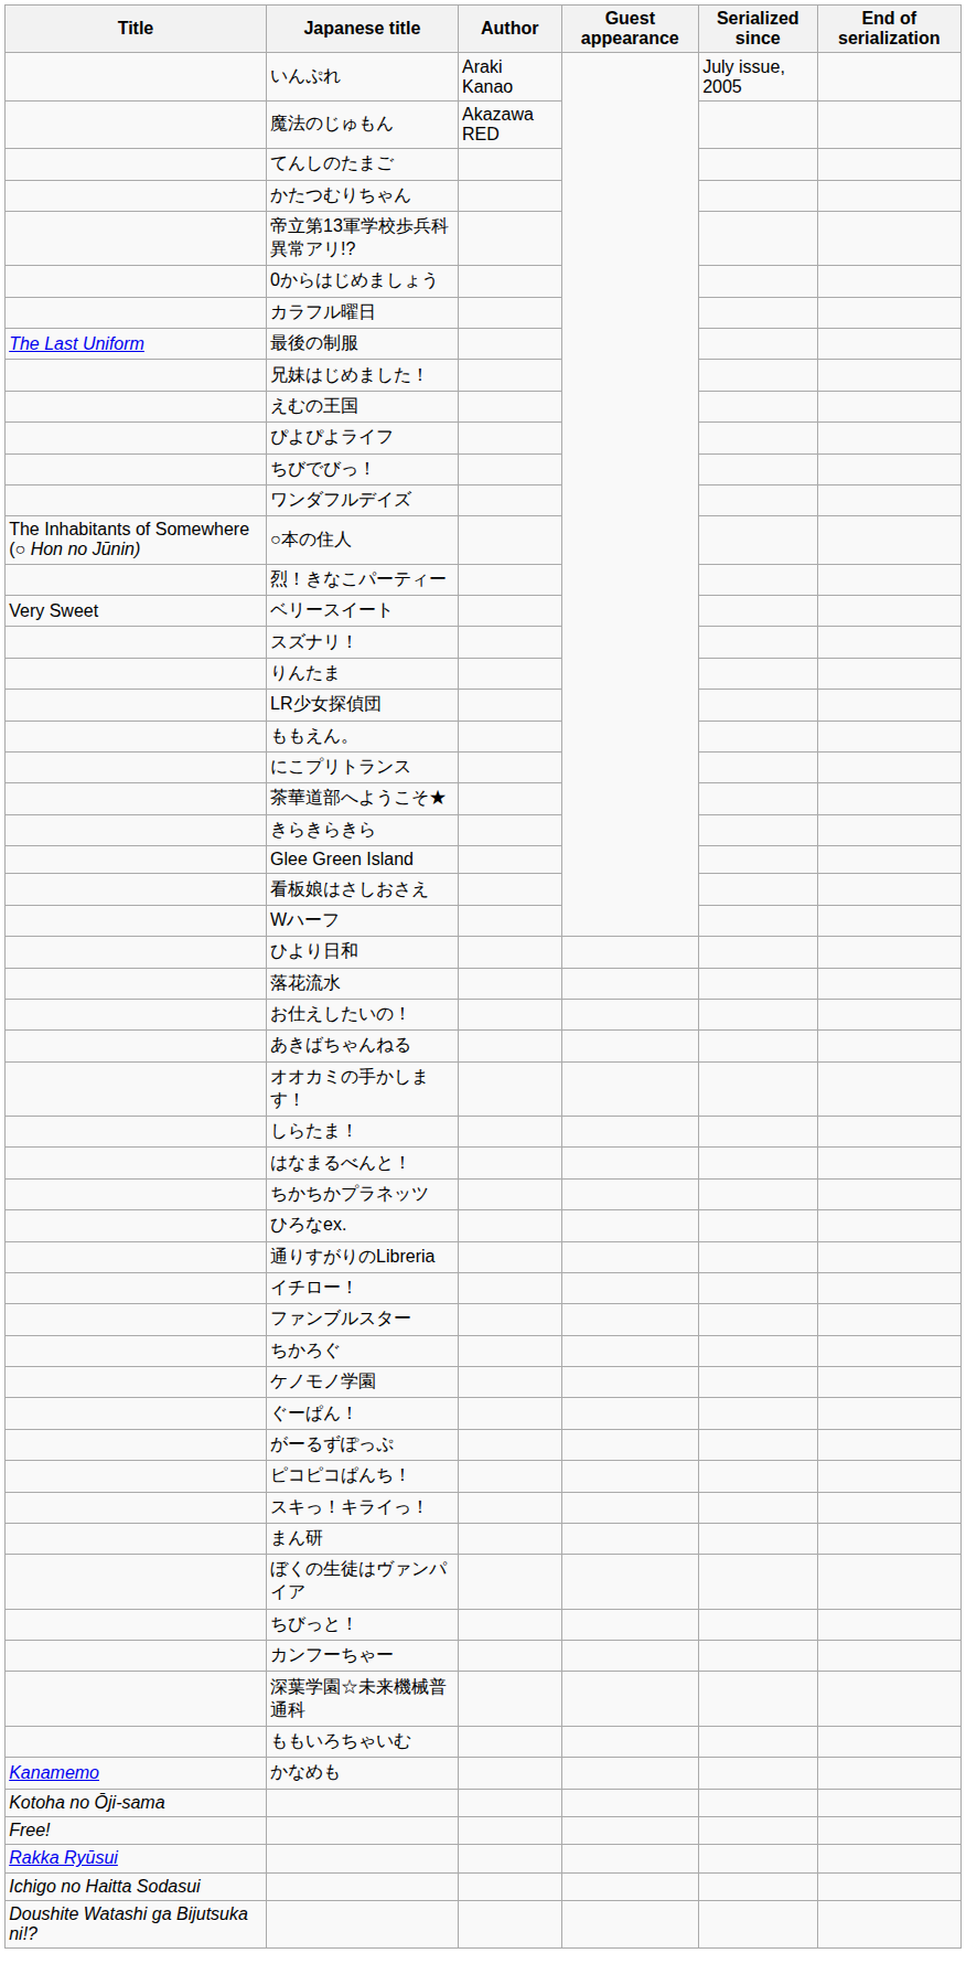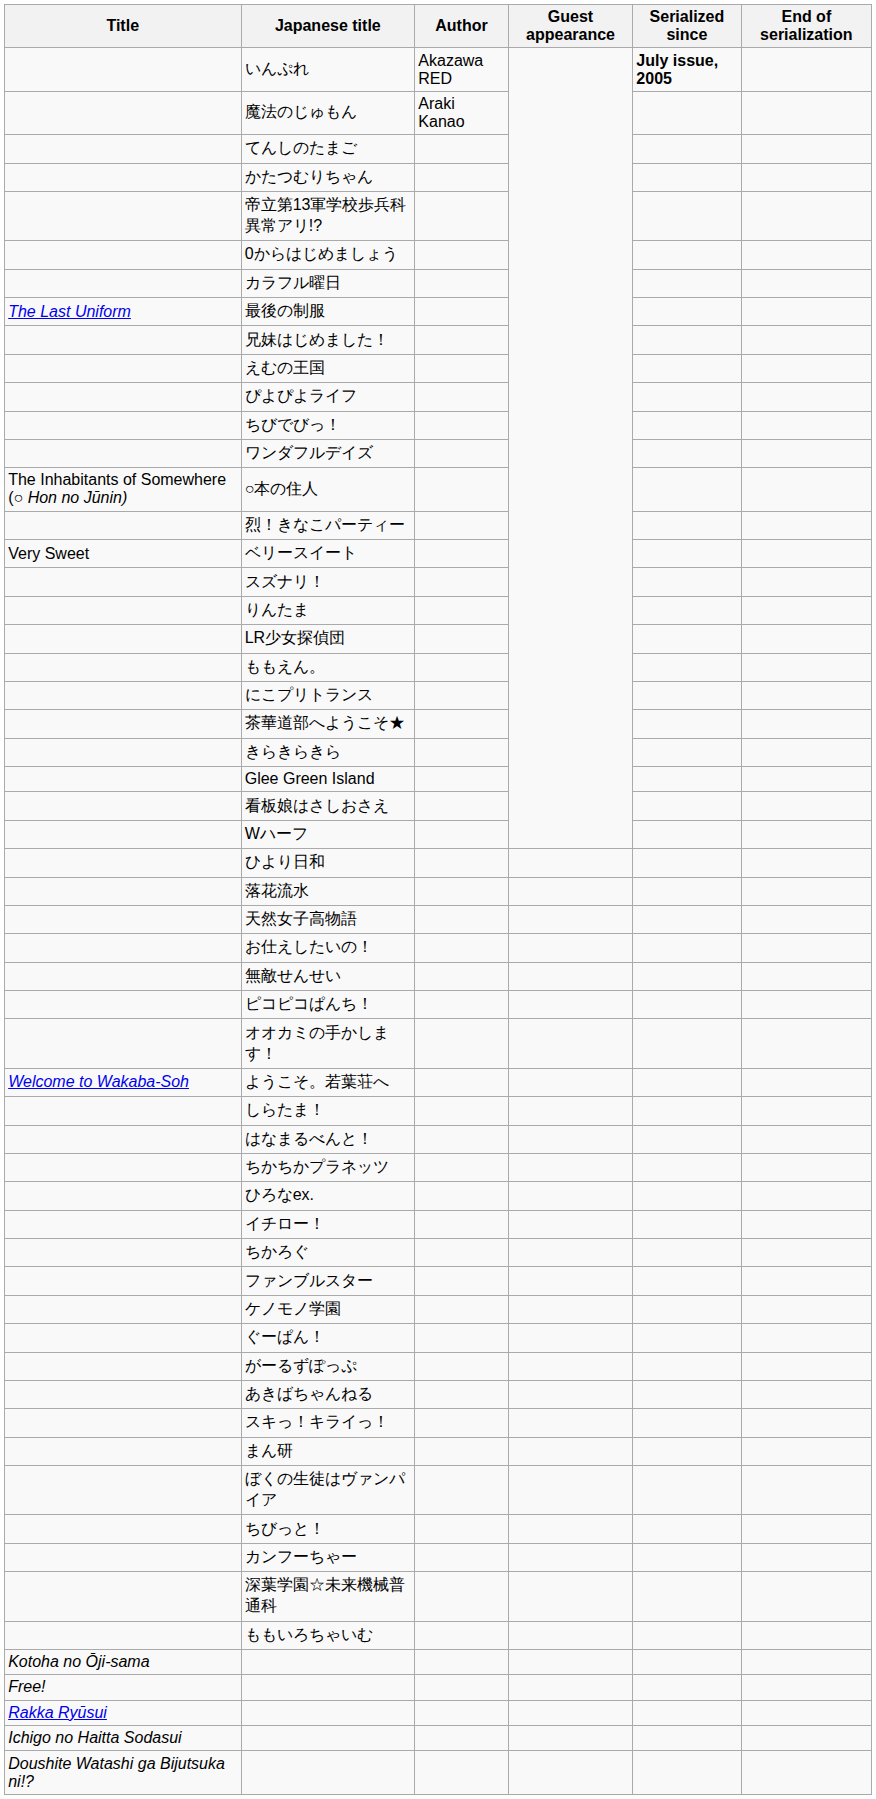 <table class="wikitable">
 <tr>
 <th>Title</th>
 <th>Japanese title</th>
 <th>Author</th>
 <th>Guest appearance</th>
 <th>Serialized since</th>
 <th>End of serialization</th>
 </tr>
 <tr>
 <td></td>
 <td>いんぷれ</td>
-<td>Araki Kanao</td>
+<td>Akazawa RED</td>
 <td rowspan="26"></td>
-<td>July issue, 2005</td>
+<td><strong>July issue, 2005</strong></td>
 <td></td>
 </tr>
 <tr>
 <td></td>
 <td>魔法のじゅもん</td>
-<td>Akazawa RED</td>
+<td>Araki Kanao</td>
 <td></td>
 <td></td>
 </tr>
 <tr>
 <td></td>
 <td>てんしのたまご</td>
 <td></td>
 <td></td>
 <td></td>
 </tr>
 <tr>
 <td></td>
 <td>かたつむりちゃん</td>
 <td></td>
 <td></td>
 <td></td>
 </tr>
 <tr>
 <td></td>
 <td>帝立第13軍学校歩兵科異常アリ!?</td>
 <td></td>
 <td></td>
 <td></td>
 </tr>
 <tr>
 <td></td>
 <td>0からはじめましょう</td>
 <td></td>
 <td></td>
 <td></td>
 </tr>
 <tr>
 <td></td>
 <td>カラフル曜日</td>
 <td></td>
 <td></td>
 <td></td>
 </tr>
 <tr>
 <td><em><a href='#'>The Last Uniform</a></em></td>
 <td>最後の制服</td>
 <td></td>
 <td></td>
 <td></td>
 </tr>
 <tr>
 <td></td>
 <td>兄妹はじめました！</td>
 <td></td>
 <td></td>
 <td></td>
 </tr>
 <tr>
 <td></td>
 <td>えむの王国</td>
 <td></td>
 <td></td>
 <td></td>
 </tr>
 <tr>
 <td></td>
 <td>ぴよぴよライフ</td>
 <td></td>
 <td></td>
 <td></td>
 </tr>
 <tr>
 <td></td>
 <td>ちびでびっ！</td>
 <td></td>
 <td></td>
 <td></td>
 </tr>
 <tr>
 <td></td>
 <td>ワンダフルデイズ</td>
 <td></td>
 <td></td>
 <td></td>
 </tr>
 <tr>
 <td>The Inhabitants of Somewhere (<em>○ Hon no Jūnin)</em></td>
 <td>○本の住人</td>
 <td></td>
 <td></td>
 <td></td>
 </tr>
 <tr>
 <td></td>
 <td>烈！きなこパーティー</td>
 <td></td>
 <td></td>
 <td></td>
 </tr>
 <tr>
 <td>Very Sweet</td>
 <td>ベリースイート</td>
 <td></td>
 <td></td>
 <td></td>
 </tr>
 <tr>
 <td></td>
 <td>スズナリ！</td>
 <td></td>
 <td></td>
 <td></td>
 </tr>
 <tr>
 <td></td>
 <td>りんたま</td>
 <td></td>
 <td></td>
 <td></td>
 </tr>
 <tr>
 <td></td>
 <td>LR少女探偵団</td>
 <td></td>
 <td></td>
 <td></td>
 </tr>
 <tr>
 <td></td>
 <td>ももえん。</td>
 <td></td>
 <td></td>
 <td></td>
 </tr>
 <tr>
 <td></td>
 <td>にこプリトランス</td>
 <td></td>
 <td></td>
 <td></td>
 </tr>
 <tr>
 <td></td>
 <td>茶華道部へようこそ★</td>
 <td></td>
 <td></td>
 <td></td>
 </tr>
 <tr>
 <td></td>
 <td>きらきらきら</td>
 <td></td>
 <td></td>
 <td></td>
 </tr>
 <tr>
 <td></td>
 <td>Glee Green Island</td>
 <td></td>
 <td></td>
 <td></td>
 </tr>
 <tr>
 <td></td>
 <td>看板娘はさしおさえ</td>
 <td></td>
 <td></td>
 <td></td>
 </tr>
 <tr>
 <td></td>
 <td>Wハーフ</td>
 <td></td>
 <td></td>
 <td></td>
 </tr>
 <tr>
 <td></td>
 <td>ひより日和</td>
 <td></td>
 <td></td>
 <td></td>
 <td></td>
 </tr>
 <tr>
 <td></td>
 <td>落花流水</td>
 <td></td>
 <td></td>
 <td></td>
 <td></td>
 </tr>
 <tr>
 <td></td>
+<td>天然女子高物語</td>
+<td></td>
+<td></td>
+<td></td>
+<td></td>
+</tr>
+<tr>
+<td></td>
 <td>お仕えしたいの！</td>
 <td></td>
 <td></td>
 <td></td>
 <td></td>
 </tr>
 <tr>
 <td></td>
-<td>あきばちゃんねる</td>
+<td>無敵せんせい</td>
+<td></td>
+<td></td>
+<td></td>
+<td></td>
+</tr>
+<tr>
+<td></td>
+<td>ピコピコぱんち！</td>
 <td></td>
 <td></td>
 <td></td>
 <td></td>
 </tr>
 <tr>
 <td></td>
 <td>オオカミの手かします！</td>
+<td></td>
+<td></td>
+<td></td>
+<td></td>
+</tr>
+<tr>
+<td><em><a href='#'>Welcome to Wakaba-Soh</a></em></td>
+<td>ようこそ。若葉荘へ</td>
 <td></td>
 <td></td>
 <td></td>
 <td></td>
 </tr>
 <tr>
 <td></td>
 <td>しらたま！</td>
 <td></td>
 <td></td>
 <td></td>
 <td></td>
 </tr>
 <tr>
 <td></td>
 <td>はなまるべんと！</td>
 <td></td>
 <td></td>
 <td></td>
 <td></td>
 </tr>
 <tr>
 <td></td>
 <td>ちかちかプラネッツ</td>
 <td></td>
 <td></td>
 <td></td>
 <td></td>
 </tr>
 <tr>
 <td></td>
 <td>ひろなex.</td>
 <td></td>
 <td></td>
 <td></td>
 <td></td>
 </tr>
 <tr>
 <td></td>
-<td>通りすがりのLibreria</td>
-<td></td>
-<td></td>
-<td></td>
-<td></td>
-</tr>
-<tr>
-<td></td>
 <td>イチロー！</td>
 <td></td>
 <td></td>
 <td></td>
 <td></td>
 </tr>
 <tr>
 <td></td>
-<td>ファンブルスター</td>
+<td>ちかろぐ</td>
 <td></td>
 <td></td>
 <td></td>
 <td></td>
 </tr>
 <tr>
 <td></td>
-<td>ちかろぐ</td>
+<td>ファンブルスター</td>
 <td></td>
 <td></td>
 <td></td>
 <td></td>
 </tr>
 <tr>
 <td></td>
 <td>ケノモノ学園</td>
 <td></td>
 <td></td>
 <td></td>
 <td></td>
 </tr>
 <tr>
 <td></td>
 <td>ぐーぱん！</td>
 <td></td>
 <td></td>
 <td></td>
 <td></td>
 </tr>
 <tr>
 <td></td>
 <td>がーるずぽっぷ</td>
 <td></td>
 <td></td>
 <td></td>
 <td></td>
 </tr>
 <tr>
 <td></td>
-<td>ピコピコぱんち！</td>
+<td>あきばちゃんねる</td>
 <td></td>
 <td></td>
 <td></td>
 <td></td>
 </tr>
 <tr>
 <td></td>
 <td>スキっ！キライっ！</td>
 <td></td>
 <td></td>
 <td></td>
 <td></td>
 </tr>
 <tr>
 <td></td>
 <td>まん研</td>
 <td></td>
 <td></td>
 <td></td>
 <td></td>
 </tr>
 <tr>
 <td></td>
 <td>ぼくの生徒はヴァンパイア</td>
 <td></td>
 <td></td>
 <td></td>
 <td></td>
 </tr>
 <tr>
 <td></td>
 <td>ちびっと！</td>
 <td></td>
 <td></td>
 <td></td>
 <td></td>
 </tr>
 <tr>
 <td></td>
 <td>カンフーちゃー</td>
 <td></td>
 <td></td>
 <td></td>
 <td></td>
 </tr>
 <tr>
 <td></td>
 <td>深葉学園☆未来機械普通科</td>
 <td></td>
 <td></td>
 <td></td>
 <td></td>
 </tr>
 <tr>
 <td></td>
 <td>ももいろちゃいむ</td>
 <td></td>
 <td></td>
 <td></td>
 <td></td>
 </tr>
 <tr>
-<td><em><a href='#'>Kanamemo</a></em></td>
-<td>かなめも</td>
-<td></td>
-<td></td>
-<td></td>
-<td></td>
-</tr>
-<tr>
 <td><em>Kotoha no Ōji-sama</em></td>
 <td></td>
 <td></td>
 <td></td>
 <td></td>
 <td></td>
 </tr>
 <tr>
 <td><em>Free!</em></td>
 <td></td>
 <td></td>
 <td></td>
 <td></td>
 <td></td>
 </tr>
 <tr>
 <td><em><a href='#'>Rakka Ryūsui</a></em></td>
 <td></td>
 <td></td>
 <td></td>
 <td></td>
 <td></td>
 </tr>
 <tr>
 <td><em>Ichigo no Haitta Sodasui</em></td>
 <td></td>
 <td></td>
 <td></td>
 <td></td>
 <td></td>
 </tr>
 <tr>
 <td><em>Doushite Watashi ga Bijutsuka ni!?</em></td>
 <td></td>
 <td></td>
 <td></td>
 <td></td>
 <td></td>
 </tr>
 </table>
